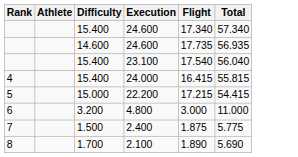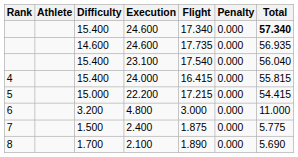 <table class=wikitable>
 <tr>
 <th>Rank</th>
 <th>Athlete</th>
 <th>Difficulty</th>
 <th>Execution</th>
 <th>Flight</th>
+<th>Penalty</th>
 <th>Total</th>
 </tr>
 <tr>
 <td></td>
 <td align=left></td>
 <td>15.400</td>
 <td>24.600</td>
 <td>17.340</td>
-<td>57.340</td>
+<td>0.000</td>
+<td><strong>57.340</strong></td>
 </tr>
 <tr>
 <td></td>
 <td align=left></td>
 <td>14.600</td>
 <td>24.600</td>
 <td>17.735</td>
+<td>0.000</td>
 <td>56.935</td>
 </tr>
 <tr>
 <td></td>
 <td align=left></td>
 <td>15.400</td>
 <td>23.100</td>
 <td>17.540</td>
+<td>0.000</td>
 <td>56.040</td>
 </tr>
 <tr>
 <td>4</td>
 <td align=left></td>
 <td>15.400</td>
 <td>24.000</td>
 <td>16.415</td>
+<td>0.000</td>
 <td>55.815</td>
 </tr>
 <tr>
 <td>5</td>
 <td align=left></td>
 <td>15.000</td>
 <td>22.200</td>
 <td>17.215</td>
+<td>0.000</td>
 <td>54.415</td>
 </tr>
 <tr>
 <td>6</td>
 <td align=left></td>
 <td>3.200</td>
 <td>4.800</td>
 <td>3.000</td>
+<td>0.000</td>
 <td>11.000</td>
 </tr>
 <tr>
 <td>7</td>
 <td align=left></td>
 <td>1.500</td>
 <td>2.400</td>
 <td>1.875</td>
+<td>0.000</td>
 <td>5.775</td>
 </tr>
 <tr>
 <td>8</td>
 <td align=left></td>
 <td>1.700</td>
 <td>2.100</td>
 <td>1.890</td>
+<td>0.000</td>
 <td>5.690</td>
 </tr>
 </table>
